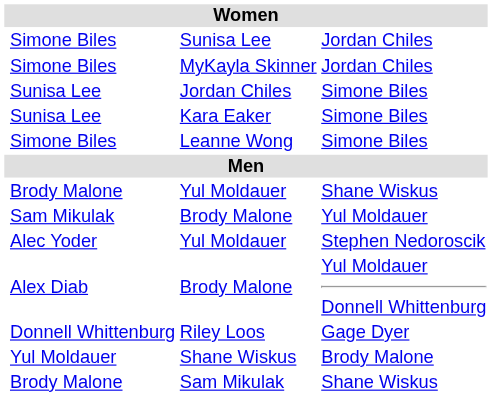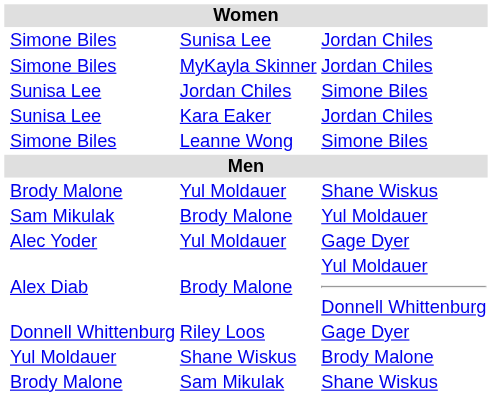 <table>
 <tr style="background:#dfdfdf;">
 <td colspan="4" style="text-align:center;"><strong>Women</strong></td>
 </tr>
 <tr>
 <th scope=row style="text-align:left"></th>
 <td><a href='#'>Simone Biles</a></td>
 <td><a href='#'>Sunisa Lee</a></td>
 <td><a href='#'>Jordan Chiles</a></td>
 </tr>
 <tr>
 <th scope=row style="text-align:left"></th>
 <td><a href='#'>Simone Biles</a></td>
 <td><a href='#'>MyKayla Skinner</a></td>
 <td><a href='#'>Jordan Chiles</a></td>
 </tr>
 <tr>
 <th scope=row style="text-align:left"></th>
 <td><a href='#'>Sunisa Lee</a></td>
 <td><a href='#'>Jordan Chiles</a></td>
 <td><a href='#'>Simone Biles</a></td>
 </tr>
 <tr>
 <th scope=row style="text-align:left"></th>
 <td><a href='#'>Sunisa Lee</a></td>
 <td><a href='#'>Kara Eaker</a></td>
-<td><a href='#'>Simone Biles</a></td>
+<td><a href='#'>Jordan Chiles</a></td>
 </tr>
 <tr>
 <th scope=row style="text-align:left"></th>
 <td><a href='#'>Simone Biles</a></td>
 <td><a href='#'>Leanne Wong</a></td>
 <td><a href='#'>Simone Biles</a></td>
 </tr>
 <tr style="background:#dfdfdf;">
 <td colspan="4" style="text-align:center;"><strong>Men</strong></td>
 </tr>
 <tr>
 <th scope=row style="text-align:left"></th>
 <td><a href='#'>Brody Malone</a></td>
 <td><a href='#'>Yul Moldauer</a></td>
 <td><a href='#'>Shane Wiskus</a></td>
 </tr>
 <tr>
 <th scope=row style="text-align:left"></th>
 <td><a href='#'>Sam Mikulak</a></td>
 <td><a href='#'>Brody Malone</a></td>
 <td><a href='#'>Yul Moldauer</a></td>
 </tr>
 <tr>
 <th scope=row style="text-align:left"></th>
 <td><a href='#'>Alec Yoder</a></td>
 <td><a href='#'>Yul Moldauer</a></td>
-<td><a href='#'>Stephen Nedoroscik</a></td>
+<td><a href='#'>Gage Dyer</a></td>
 </tr>
 <tr>
 <th scope=row style="text-align:left"></th>
 <td><a href='#'>Alex Diab</a></td>
 <td><a href='#'>Brody Malone</a></td>
 <td><a href='#'>Yul Moldauer</a><hr><a href='#'>Donnell Whittenburg</a></td>
 </tr>
 <tr>
 <th scope=row style="text-align:left"></th>
 <td><a href='#'>Donnell Whittenburg</a></td>
 <td><a href='#'>Riley Loos</a></td>
 <td><a href='#'>Gage Dyer</a></td>
 </tr>
 <tr>
 <th scope=row style="text-align:left"></th>
 <td><a href='#'>Yul Moldauer</a></td>
 <td><a href='#'>Shane Wiskus</a></td>
 <td><a href='#'>Brody Malone</a></td>
 </tr>
 <tr>
 <th scope=row style="text-align:left"></th>
 <td><a href='#'>Brody Malone</a></td>
 <td><a href='#'>Sam Mikulak</a></td>
 <td><a href='#'>Shane Wiskus</a></td>
 </tr>
 </table>
